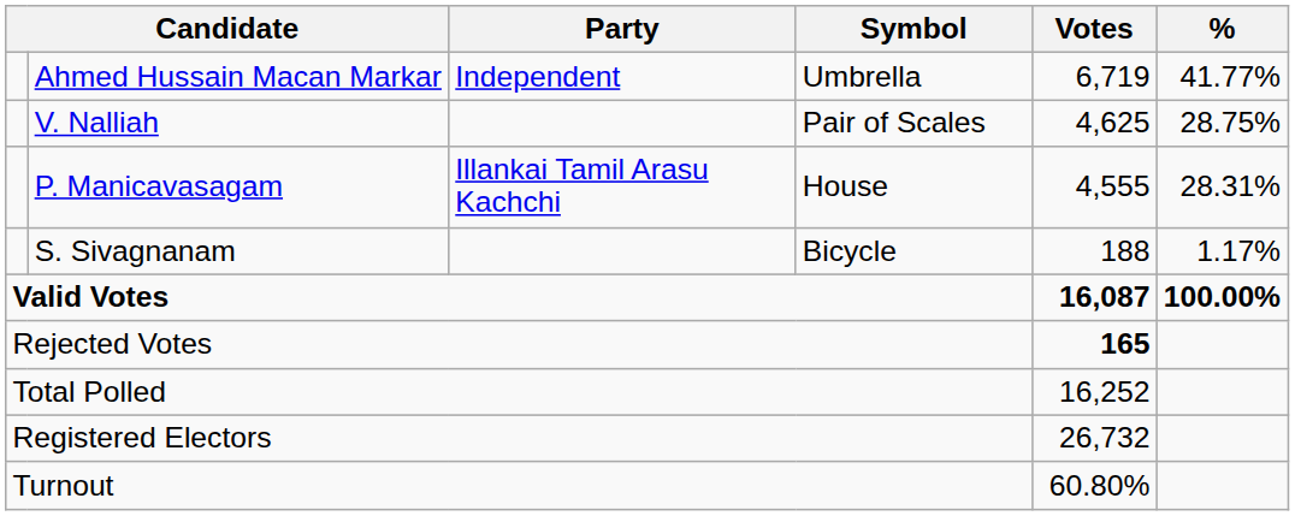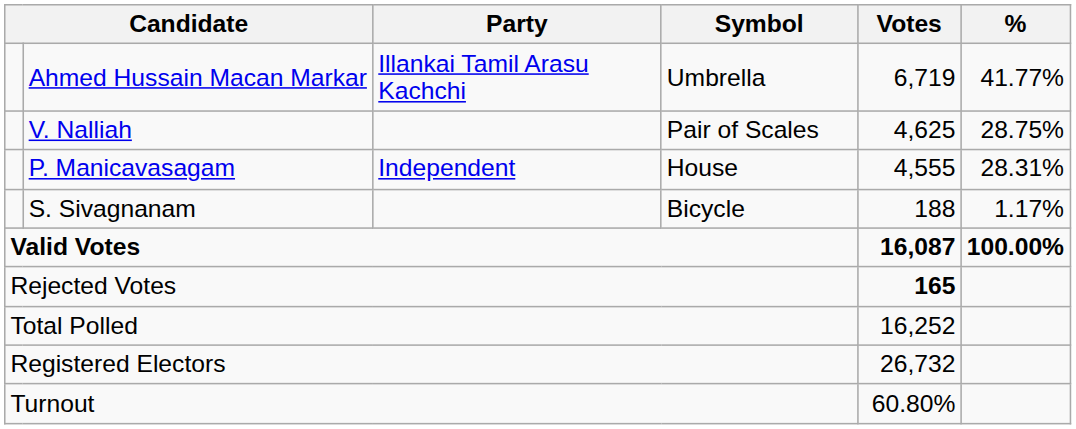 <table class="wikitable" border="1" style="text-align:right;">
 <tr>
 <th align=left colspan=2 width="180">Candidate</th>
 <th align=left width="180">Party</th>
 <th align=left width="120">Symbol</th>
 <th align=left width="60">Votes</th>
 <th align=left width="60">%</th>
 </tr>
 <tr>
 <td></td>
 <td align=left><a href='#'>Ahmed Hussain Macan Markar</a></td>
-<td align=left><a href='#'>Independent</a></td>
+<td align=left><a href='#'>Illankai Tamil Arasu Kachchi</a></td>
 <td align=left>Umbrella</td>
 <td>6,719</td>
 <td>41.77%</td>
 </tr>
 <tr>
 <td></td>
 <td align=left><a href='#'>V. Nalliah</a></td>
 <td></td>
 <td align=left>Pair of Scales</td>
 <td>4,625</td>
 <td>28.75%</td>
 </tr>
 <tr>
 <td bgcolor=> </td>
 <td align=left><a href='#'>P. Manicavasagam</a></td>
-<td align=left><a href='#'>Illankai Tamil Arasu Kachchi</a></td>
+<td align=left><a href='#'>Independent</a></td>
 <td align=left>House</td>
 <td>4,555</td>
 <td>28.31%</td>
 </tr>
 <tr>
 <td></td>
 <td align=left>S. Sivagnanam</td>
 <td></td>
 <td align=left>Bicycle</td>
 <td>188</td>
 <td>1.17%</td>
 </tr>
 <tr>
 <td align=left colspan=4><strong>Valid Votes</strong></td>
 <td><strong>16,087</strong></td>
 <td><strong>100.00%</strong></td>
 </tr>
 <tr>
 <td align=left colspan=4>Rejected Votes</td>
 <td><strong>165</strong></td>
 <td></td>
 </tr>
 <tr>
 <td align=left colspan=4>Total Polled</td>
 <td>16,252</td>
 <td></td>
 </tr>
 <tr>
 <td align=left colspan=4>Registered Electors</td>
 <td>26,732</td>
 <td></td>
 </tr>
 <tr>
 <td align=left colspan=4>Turnout</td>
 <td>60.80%</td>
 <td></td>
 </tr>
 </table>
